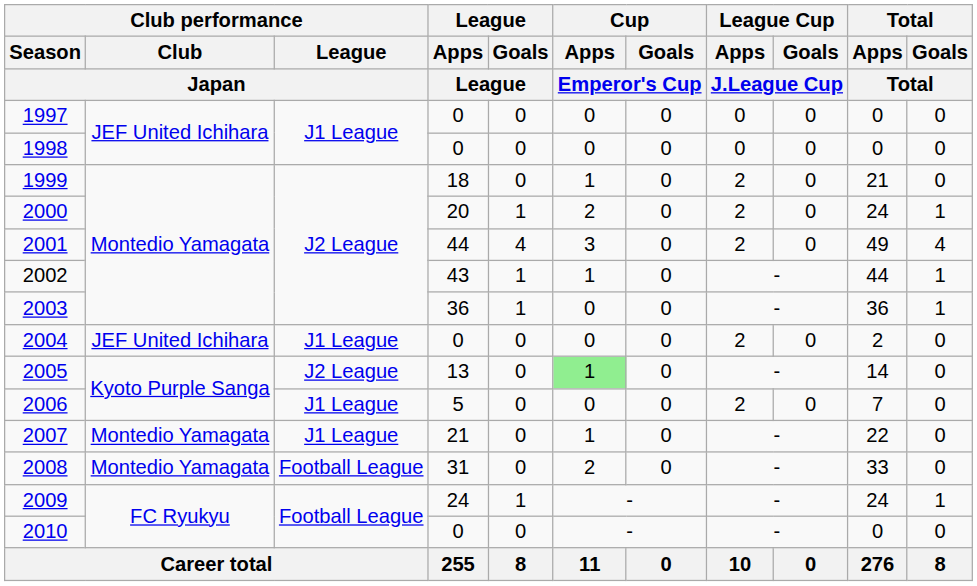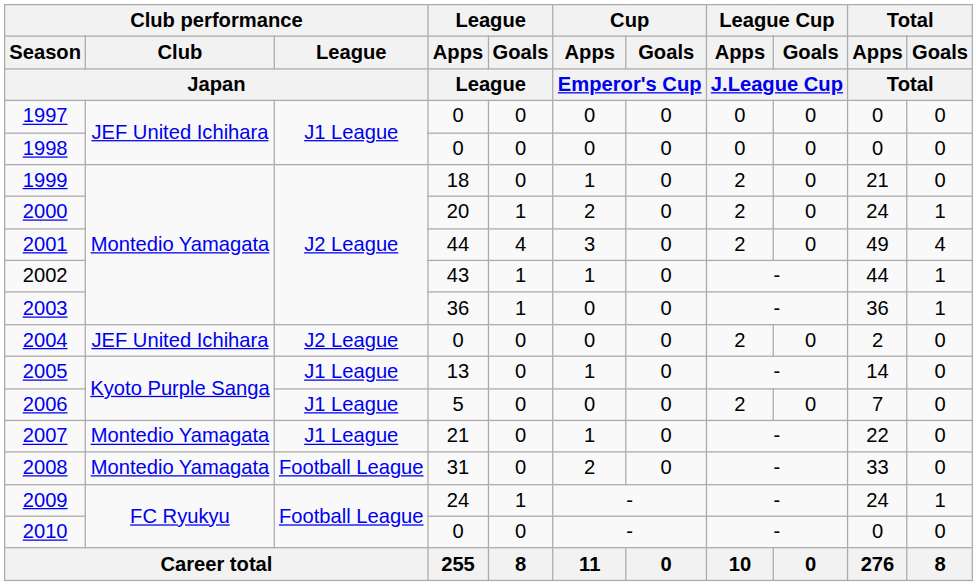 <table class="wikitable" style="text-align:center">
 <tr>
 <th colspan=3>Club performance</th>
 <th colspan=2>League</th>
 <th colspan=2>Cup</th>
 <th colspan=2>League Cup</th>
 <th colspan=2>Total</th>
 </tr>
 <tr>
 <th>Season</th>
 <th>Club</th>
 <th>League</th>
 <th>Apps</th>
 <th>Goals</th>
 <th>Apps</th>
 <th>Goals</th>
 <th>Apps</th>
 <th>Goals</th>
 <th>Apps</th>
 <th>Goals</th>
 </tr>
 <tr>
 <th colspan=3>Japan</th>
 <th colspan=2>League</th>
 <th colspan=2><a href='#'>Emperor's Cup</a></th>
 <th colspan=2><a href='#'>J.League Cup</a></th>
 <th colspan=2>Total</th>
 </tr>
 <tr>
 <td><a href='#'>1997</a></td>
 <td rowspan="2"><a href='#'>JEF United Ichihara</a></td>
 <td rowspan="2"><a href='#'>J1 League</a></td>
 <td>0</td>
 <td>0</td>
 <td>0</td>
 <td>0</td>
 <td>0</td>
 <td>0</td>
 <td>0</td>
 <td>0</td>
 </tr>
 <tr>
 <td><a href='#'>1998</a></td>
 <td>0</td>
 <td>0</td>
 <td>0</td>
 <td>0</td>
 <td>0</td>
 <td>0</td>
 <td>0</td>
 <td>0</td>
 </tr>
 <tr>
 <td><a href='#'>1999</a></td>
 <td rowspan="5"><a href='#'>Montedio Yamagata</a></td>
 <td rowspan="5"><a href='#'>J2 League</a></td>
 <td>18</td>
 <td>0</td>
 <td>1</td>
 <td>0</td>
 <td>2</td>
 <td>0</td>
 <td>21</td>
 <td>0</td>
 </tr>
 <tr>
 <td><a href='#'>2000</a></td>
 <td>20</td>
 <td>1</td>
 <td>2</td>
 <td>0</td>
 <td>2</td>
 <td>0</td>
 <td>24</td>
 <td>1</td>
 </tr>
 <tr>
 <td><a href='#'>2001</a></td>
 <td>44</td>
 <td>4</td>
 <td>3</td>
 <td>0</td>
 <td>2</td>
 <td>0</td>
 <td>49</td>
 <td>4</td>
 </tr>
 <tr>
 <td>2002</td>
 <td>43</td>
 <td>1</td>
 <td>1</td>
 <td>0</td>
 <td colspan="2">-</td>
 <td>44</td>
 <td>1</td>
 </tr>
 <tr>
 <td><a href='#'>2003</a></td>
 <td>36</td>
 <td>1</td>
 <td>0</td>
 <td>0</td>
 <td colspan="2">-</td>
 <td>36</td>
 <td>1</td>
 </tr>
 <tr>
 <td><a href='#'>2004</a></td>
 <td><a href='#'>JEF United Ichihara</a></td>
-<td><a href='#'>J1 League</a></td>
+<td><a href='#'>J2 League</a></td>
 <td>0</td>
 <td>0</td>
 <td>0</td>
 <td>0</td>
 <td>2</td>
 <td>0</td>
 <td>2</td>
 <td>0</td>
 </tr>
 <tr>
 <td><a href='#'>2005</a></td>
 <td rowspan="2"><a href='#'>Kyoto Purple Sanga</a></td>
-<td><a href='#'>J2 League</a></td>
+<td><a href='#'>J1 League</a></td>
 <td>13</td>
 <td>0</td>
-<td style="background: lightgreen;">1</td>
+<td>1</td>
 <td>0</td>
 <td colspan="2">-</td>
 <td>14</td>
 <td>0</td>
 </tr>
 <tr>
 <td><a href='#'>2006</a></td>
 <td><a href='#'>J1 League</a></td>
 <td>5</td>
 <td>0</td>
 <td>0</td>
 <td>0</td>
 <td>2</td>
 <td>0</td>
 <td>7</td>
 <td>0</td>
 </tr>
 <tr>
 <td><a href='#'>2007</a></td>
 <td><a href='#'>Montedio Yamagata</a></td>
 <td><a href='#'>J1 League</a></td>
 <td>21</td>
 <td>0</td>
 <td>1</td>
 <td>0</td>
 <td colspan="2">-</td>
 <td>22</td>
 <td>0</td>
 </tr>
 <tr>
 <td><a href='#'>2008</a></td>
 <td><a href='#'>Montedio Yamagata</a></td>
 <td><a href='#'>Football League</a></td>
 <td>31</td>
 <td>0</td>
 <td>2</td>
 <td>0</td>
 <td colspan="2">-</td>
 <td>33</td>
 <td>0</td>
 </tr>
 <tr>
 <td><a href='#'>2009</a></td>
 <td rowspan="2"><a href='#'>FC Ryukyu</a></td>
 <td rowspan="2"><a href='#'>Football League</a></td>
 <td>24</td>
 <td>1</td>
 <td colspan="2">-</td>
 <td colspan="2">-</td>
 <td>24</td>
 <td>1</td>
 </tr>
 <tr>
 <td><a href='#'>2010</a></td>
 <td>0</td>
 <td>0</td>
 <td colspan="2">-</td>
 <td colspan="2">-</td>
 <td>0</td>
 <td>0</td>
 </tr>
 <tr>
 <th colspan=3>Career total</th>
 <th>255</th>
 <th>8</th>
 <th>11</th>
 <th>0</th>
 <th>10</th>
 <th>0</th>
 <th>276</th>
 <th>8</th>
 </tr>
 </table>
